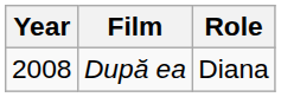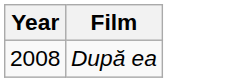 <table class="wikitable">
 <tr>
 <th>Year</th>
 <th>Film</th>
-<th>Role</th>
 </tr>
 <tr>
 <td>2008</td>
 <td><em>După ea</em></td>
-<td>Diana</td>
 </tr>
 </table>
